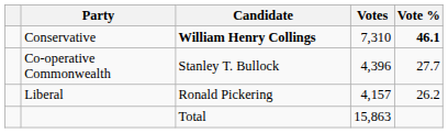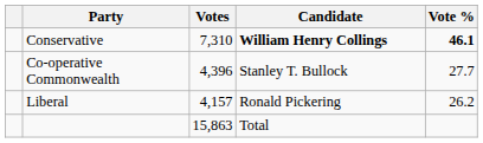 <table class="wikitable">
 <tr>
 <th></th>
 <th scope="col" width="175">Party</th>
+<th>Votes</th>
 <th scope="col" width="200">Candidate</th>
-<th>Votes</th>
 <th>Vote %</th>
 </tr>
 <tr>
 <td>   </td>
 <td>Conservative</td>
+<td align=right>7,310</td>
 <td><strong>William Henry Collings</strong></td>
-<td align=right>7,310</td>
 <td align=right><strong>46.1</strong></td>
 </tr>
 <tr |>
 <td>   </td>
 <td>Co-operative Commonwealth</td>
+<td align=right>4,396</td>
 <td>Stanley T. Bullock</td>
-<td align=right>4,396</td>
 <td align=right>27.7</td>
 </tr>
 <tr |>
 <td>   </td>
 <td>Liberal</td>
+<td align=right>4,157</td>
 <td>Ronald Pickering</td>
-<td align=right>4,157</td>
 <td align=right>26.2</td>
 </tr>
 <tr |>
 <td></td>
 <td></td>
+<td align=right>15,863</td>
 <td>Total</td>
-<td align=right>15,863</td>
 <td></td>
 </tr>
 </table>
